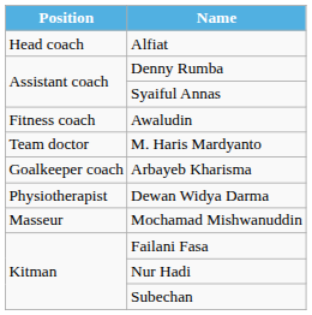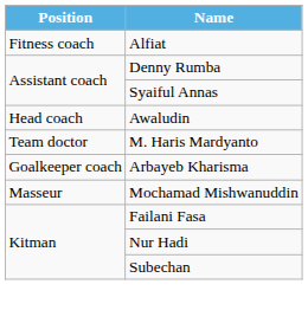 <table class="wikitable">
 <tr>
 <th style="background-color:#51B0E1; color:white;" scope=col>Position</th>
 <th style="background-color:#51B0E1; color:white;" scope=col>Name</th>
 </tr>
 <tr>
-<td>Head coach</td>
+<td>Fitness coach</td>
 <td> Alfiat</td>
 </tr>
 <tr>
 <td rowspan="2">Assistant coach</td>
 <td> Denny Rumba</td>
 </tr>
 <tr>
 <td> Syaiful Annas</td>
 </tr>
 <tr>
-<td>Fitness coach</td>
+<td>Head coach</td>
 <td> Awaludin</td>
 </tr>
 <tr>
 <td>Team doctor</td>
 <td> M. Haris Mardyanto</td>
 </tr>
 <tr>
 <td>Goalkeeper coach</td>
 <td> Arbayeb Kharisma</td>
-</tr>
-<tr>
-<td>Physiotherapist</td>
-<td> Dewan Widya Darma</td>
 </tr>
 <tr>
 <td>Masseur</td>
 <td> Mochamad Mishwanuddin</td>
 </tr>
 <tr>
 <td rowspan="3">Kitman</td>
 <td> Failani Fasa</td>
 </tr>
 <tr>
 <td> Nur Hadi</td>
 </tr>
 <tr>
 <td> Subechan</td>
 </tr>
 </table>
